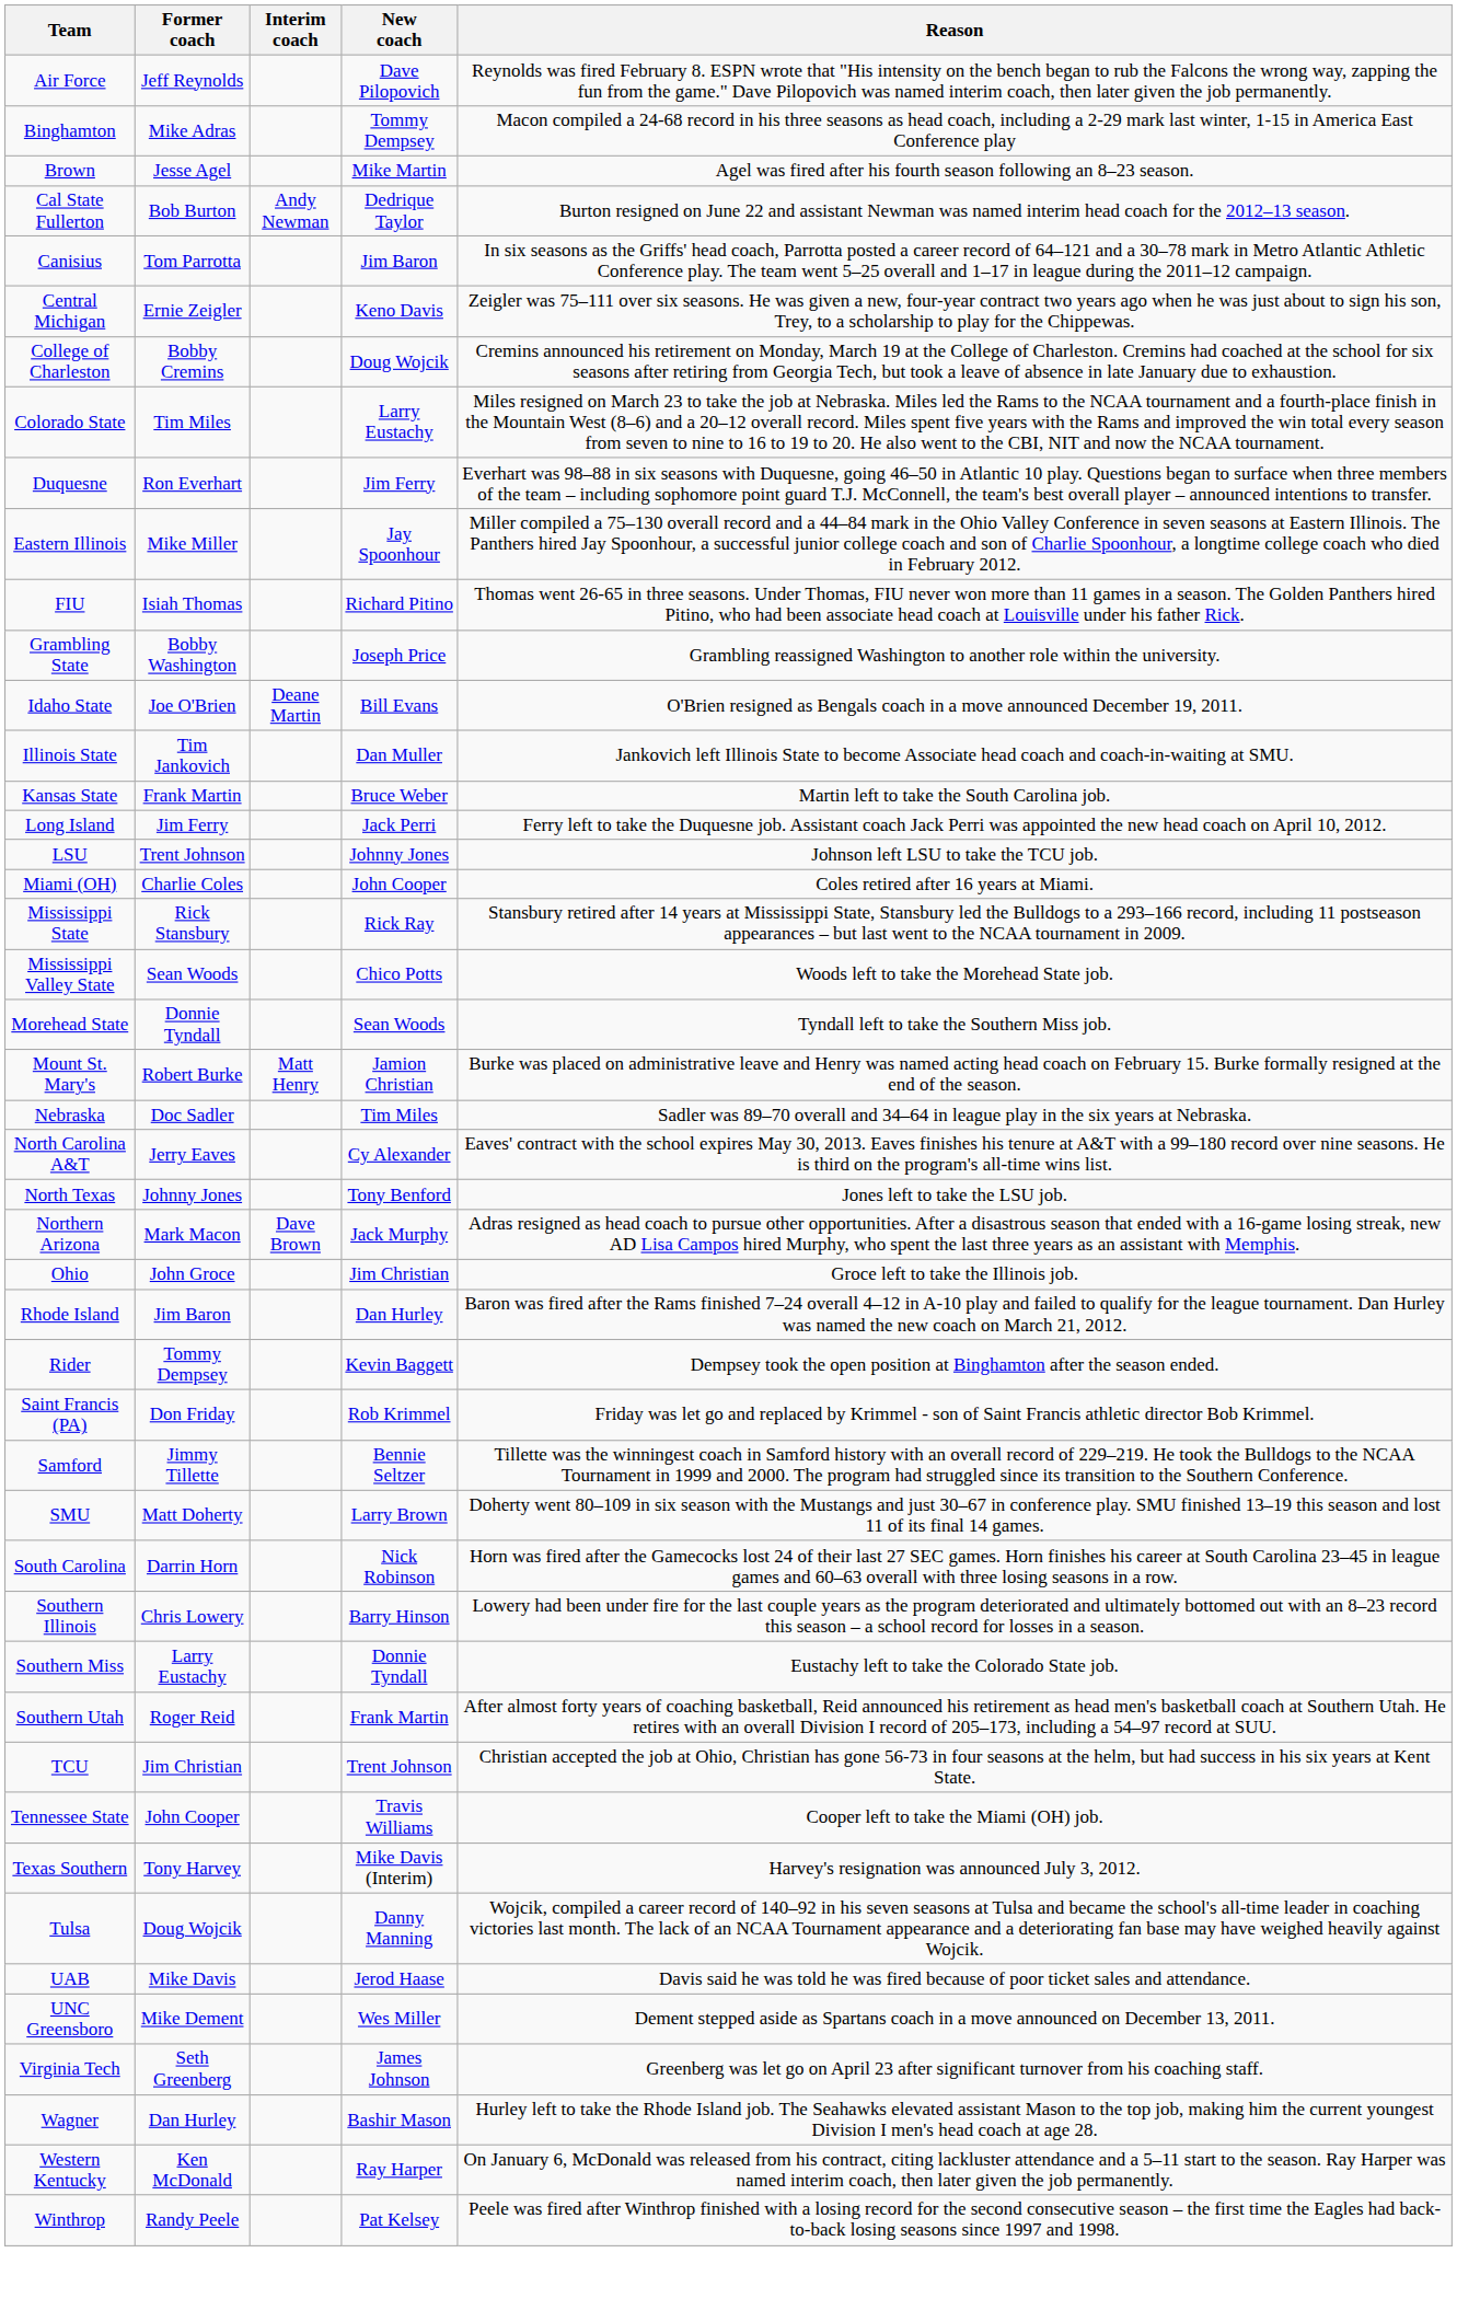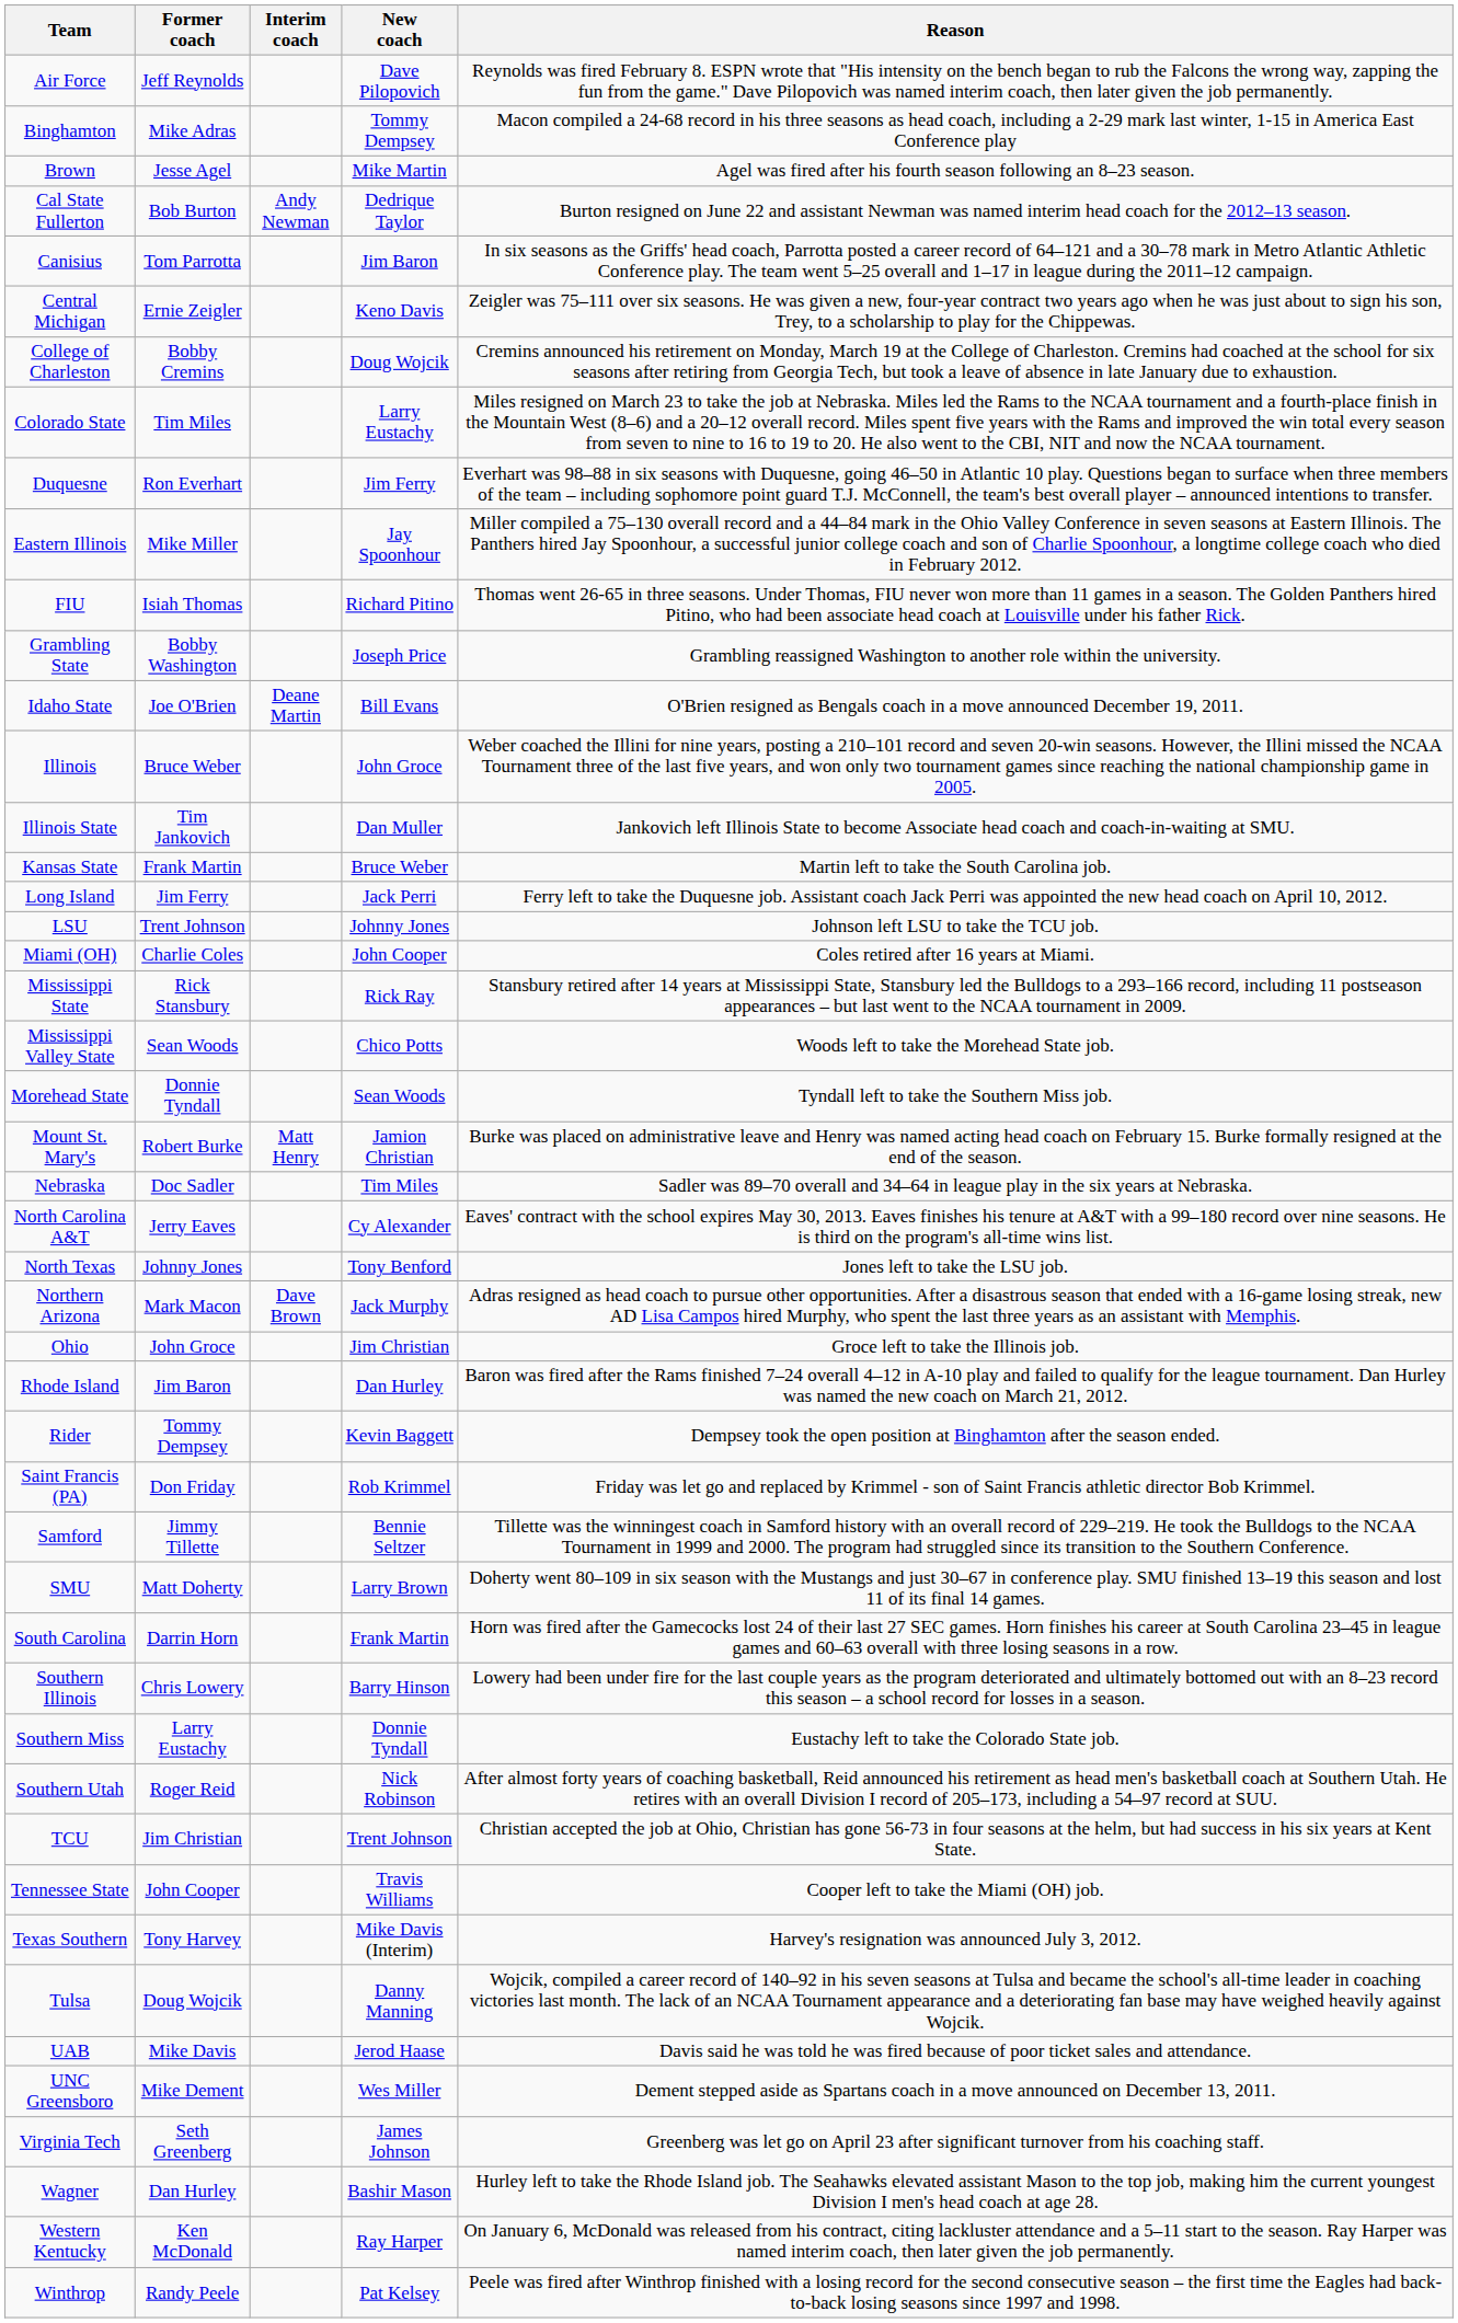 <table class="wikitable" style="text-align:center;">
 <tr>
 <th>Team</th>
 <th>Former<br>coach</th>
 <th>Interim<br>coach</th>
 <th>New<br>coach</th>
 <th>Reason</th>
 </tr>
 <tr>
 <td><a href='#'>Air Force</a></td>
 <td><a href='#'>Jeff Reynolds</a></td>
 <td></td>
 <td><a href='#'>Dave Pilopovich</a></td>
 <td>Reynolds was fired February 8. ESPN wrote that "His intensity on the bench began to rub the Falcons the wrong way, zapping the fun from the game." Dave Pilopovich was named interim coach, then later given the job permanently.</td>
 </tr>
 <tr>
 <td><a href='#'>Binghamton</a></td>
 <td><a href='#'>Mike Adras</a></td>
 <td></td>
 <td><a href='#'>Tommy Dempsey</a></td>
 <td>Macon compiled a 24-68 record in his three seasons as head coach, including a 2-29 mark last winter, 1-15 in America East Conference play</td>
 </tr>
 <tr>
 <td><a href='#'>Brown</a></td>
 <td><a href='#'>Jesse Agel</a></td>
 <td></td>
 <td><a href='#'>Mike Martin</a></td>
 <td>Agel was fired after his fourth season following an 8–23 season.</td>
 </tr>
 <tr>
 <td><a href='#'>Cal State Fullerton</a></td>
 <td><a href='#'>Bob Burton</a></td>
 <td><a href='#'>Andy Newman</a></td>
 <td><a href='#'>Dedrique Taylor</a></td>
 <td>Burton resigned on June 22 and assistant Newman was named interim head coach for the <a href='#'>2012–13 season</a>.</td>
 </tr>
 <tr>
 <td><a href='#'>Canisius</a></td>
 <td><a href='#'>Tom Parrotta</a></td>
 <td></td>
 <td><a href='#'>Jim Baron</a></td>
 <td>In six seasons as the Griffs' head coach, Parrotta posted a career record of 64–121 and a 30–78 mark in Metro Atlantic Athletic Conference play. The team went 5–25 overall and 1–17 in league during the 2011–12 campaign.</td>
 </tr>
 <tr>
 <td><a href='#'>Central Michigan</a></td>
 <td><a href='#'>Ernie Zeigler</a></td>
 <td></td>
 <td><a href='#'>Keno Davis</a></td>
 <td>Zeigler was 75–111 over six seasons. He was given a new, four-year contract two years ago when he was just about to sign his son, Trey, to a scholarship to play for the Chippewas.</td>
 </tr>
 <tr>
 <td><a href='#'>College of Charleston</a></td>
 <td><a href='#'>Bobby Cremins</a></td>
 <td></td>
 <td><a href='#'>Doug Wojcik</a></td>
 <td>Cremins announced his retirement on Monday, March 19 at the College of Charleston. Cremins had coached at the school for six seasons after retiring from Georgia Tech, but took a leave of absence in late January due to exhaustion.</td>
 </tr>
 <tr>
 <td><a href='#'>Colorado State</a></td>
 <td><a href='#'>Tim Miles</a></td>
 <td></td>
 <td><a href='#'>Larry Eustachy</a></td>
 <td>Miles resigned on March 23 to take the job at Nebraska. Miles led the Rams to the NCAA tournament and a fourth-place finish in the Mountain West (8–6) and a 20–12 overall record. Miles spent five years with the Rams and improved the win total every season from seven to nine to 16 to 19 to 20. He also went to the CBI, NIT and now the NCAA tournament.</td>
 </tr>
 <tr>
 <td><a href='#'>Duquesne</a></td>
 <td><a href='#'>Ron Everhart</a></td>
 <td></td>
 <td><a href='#'>Jim Ferry</a></td>
 <td>Everhart was 98–88 in six seasons with Duquesne, going 46–50 in Atlantic 10 play. Questions began to surface  when three members of the team – including sophomore point guard T.J. McConnell, the team's best overall player – announced intentions to transfer.</td>
 </tr>
 <tr>
 <td><a href='#'>Eastern Illinois</a></td>
 <td><a href='#'>Mike Miller</a></td>
 <td></td>
 <td><a href='#'>Jay Spoonhour</a></td>
 <td>Miller compiled a 75–130 overall record and a 44–84 mark in the Ohio Valley Conference in seven seasons at Eastern Illinois. The Panthers hired Jay Spoonhour, a successful junior college coach and son of <a href='#'>Charlie Spoonhour</a>, a longtime college coach who died in February 2012.</td>
 </tr>
 <tr>
 <td><a href='#'>FIU</a></td>
 <td><a href='#'>Isiah Thomas</a></td>
 <td></td>
 <td><a href='#'>Richard Pitino</a></td>
 <td>Thomas went 26-65 in three seasons. Under Thomas, FIU never won more than 11 games in a season. The Golden Panthers hired Pitino, who had been associate head coach at <a href='#'>Louisville</a> under his father <a href='#'>Rick</a>.</td>
 </tr>
 <tr>
 <td><a href='#'>Grambling State</a></td>
 <td><a href='#'>Bobby Washington</a></td>
 <td></td>
 <td><a href='#'>Joseph Price</a></td>
 <td>Grambling reassigned Washington to another role within the university.</td>
 </tr>
 <tr>
 <td><a href='#'>Idaho State</a></td>
 <td><a href='#'>Joe O'Brien</a></td>
 <td><a href='#'>Deane Martin</a></td>
 <td><a href='#'>Bill Evans</a></td>
 <td>O'Brien resigned as Bengals coach in a move announced December 19, 2011.</td>
+</tr>
+<tr>
+<td><a href='#'>Illinois</a></td>
+<td><a href='#'>Bruce Weber</a></td>
+<td></td>
+<td><a href='#'>John Groce</a></td>
+<td>Weber coached the Illini for nine years, posting a 210–101 record and seven 20-win seasons. However, the Illini missed the NCAA Tournament three of the last five years, and won only two tournament games since reaching the national championship game in <a href='#'>2005</a>.</td>
 </tr>
 <tr>
 <td><a href='#'>Illinois State</a></td>
 <td><a href='#'>Tim Jankovich</a></td>
 <td></td>
 <td><a href='#'>Dan Muller</a></td>
 <td>Jankovich left Illinois State to become Associate head coach and coach-in-waiting at SMU.</td>
 </tr>
 <tr>
 <td><a href='#'>Kansas State</a></td>
 <td><a href='#'>Frank Martin</a></td>
 <td></td>
 <td><a href='#'>Bruce Weber</a></td>
 <td>Martin left to take the South Carolina job.</td>
 </tr>
 <tr>
 <td><a href='#'>Long Island</a></td>
 <td><a href='#'>Jim Ferry</a></td>
 <td></td>
 <td><a href='#'>Jack Perri</a></td>
 <td>Ferry left to take the Duquesne job. Assistant coach Jack Perri was appointed the new head coach on April 10, 2012.</td>
 </tr>
 <tr>
 <td><a href='#'>LSU</a></td>
 <td><a href='#'>Trent Johnson</a></td>
 <td></td>
 <td><a href='#'>Johnny Jones</a></td>
 <td>Johnson left LSU to take the TCU job.</td>
 </tr>
 <tr>
 <td><a href='#'>Miami (OH)</a></td>
 <td><a href='#'>Charlie Coles</a></td>
 <td></td>
 <td><a href='#'>John Cooper</a></td>
 <td>Coles retired after 16 years at Miami.</td>
 </tr>
 <tr>
 <td><a href='#'>Mississippi State</a></td>
 <td><a href='#'>Rick Stansbury</a></td>
 <td></td>
 <td><a href='#'>Rick Ray</a></td>
 <td>Stansbury retired after 14 years at Mississippi State, Stansbury led the Bulldogs to a 293–166 record, including 11 postseason appearances – but last went to the NCAA tournament in 2009.</td>
 </tr>
 <tr>
 <td><a href='#'>Mississippi Valley State</a></td>
 <td><a href='#'>Sean Woods</a></td>
 <td></td>
 <td><a href='#'>Chico Potts</a></td>
 <td>Woods left to take the Morehead State job.</td>
 </tr>
 <tr>
 <td><a href='#'>Morehead State</a></td>
 <td><a href='#'>Donnie Tyndall</a></td>
 <td></td>
 <td><a href='#'>Sean Woods</a></td>
 <td>Tyndall left to take the Southern Miss job.</td>
 </tr>
 <tr>
 <td><a href='#'>Mount St. Mary's</a></td>
 <td><a href='#'>Robert Burke</a></td>
 <td><a href='#'>Matt Henry</a></td>
 <td><a href='#'>Jamion Christian</a></td>
 <td>Burke was placed on administrative leave and Henry was named acting head coach on February 15. Burke formally resigned at the end of the season.</td>
 </tr>
 <tr>
 <td><a href='#'>Nebraska</a></td>
 <td><a href='#'>Doc Sadler</a></td>
 <td></td>
 <td><a href='#'>Tim Miles</a></td>
 <td>Sadler was 89–70 overall and 34–64 in league play in the six years at Nebraska.</td>
 </tr>
 <tr>
 <td><a href='#'>North Carolina A&T</a></td>
 <td><a href='#'>Jerry Eaves</a></td>
 <td></td>
 <td><a href='#'>Cy Alexander</a></td>
 <td>Eaves' contract with the school expires May 30, 2013. Eaves finishes his tenure at A&T with a 99–180 record over nine seasons. He is third on the program's all-time wins list.</td>
 </tr>
 <tr>
 <td><a href='#'>North Texas</a></td>
 <td><a href='#'>Johnny Jones</a></td>
 <td></td>
 <td><a href='#'>Tony Benford</a></td>
 <td>Jones left to take the LSU job.</td>
 </tr>
 <tr>
 <td><a href='#'>Northern Arizona</a></td>
 <td><a href='#'>Mark Macon</a></td>
 <td><a href='#'>Dave Brown</a></td>
 <td><a href='#'>Jack Murphy</a></td>
 <td>Adras resigned as head coach to pursue other opportunities. After a disastrous season that ended with a 16-game losing streak, new AD <a href='#'>Lisa Campos</a> hired Murphy, who spent the last three years as an assistant with <a href='#'>Memphis</a>.</td>
 </tr>
 <tr>
 <td><a href='#'>Ohio</a></td>
 <td><a href='#'>John Groce</a></td>
 <td></td>
 <td><a href='#'>Jim Christian</a></td>
 <td>Groce left to take the Illinois job.</td>
 </tr>
 <tr>
 <td><a href='#'>Rhode Island</a></td>
 <td><a href='#'>Jim Baron</a></td>
 <td></td>
 <td><a href='#'>Dan Hurley</a></td>
 <td>Baron was fired after the Rams finished 7–24 overall 4–12 in A-10 play and failed to qualify for the league tournament. Dan Hurley was named the new coach on March 21, 2012.</td>
 </tr>
 <tr>
 <td><a href='#'>Rider</a></td>
 <td><a href='#'>Tommy Dempsey</a></td>
 <td></td>
 <td><a href='#'>Kevin Baggett</a></td>
 <td>Dempsey took the open position at <a href='#'>Binghamton</a> after the season ended.</td>
 </tr>
 <tr>
 <td><a href='#'>Saint Francis (PA)</a></td>
 <td><a href='#'>Don Friday</a></td>
 <td></td>
 <td><a href='#'>Rob Krimmel</a></td>
 <td>Friday was let go and replaced by Krimmel - son of Saint Francis athletic director Bob Krimmel.</td>
 </tr>
 <tr>
 <td><a href='#'>Samford</a></td>
 <td><a href='#'>Jimmy Tillette</a></td>
 <td></td>
 <td><a href='#'>Bennie Seltzer</a></td>
 <td>Tillette was the winningest coach in Samford history with an overall record of 229–219. He took the Bulldogs to the NCAA Tournament in 1999 and 2000. The program had struggled since its transition to the Southern Conference.</td>
 </tr>
 <tr>
 <td><a href='#'>SMU</a></td>
 <td><a href='#'>Matt Doherty</a></td>
 <td></td>
 <td><a href='#'>Larry Brown</a></td>
 <td>Doherty went 80–109 in six season with the Mustangs and just 30–67 in conference play. SMU finished 13–19 this season and lost 11 of its final 14 games.</td>
 </tr>
 <tr>
 <td><a href='#'>South Carolina</a></td>
 <td><a href='#'>Darrin Horn</a></td>
 <td></td>
-<td><a href='#'>Nick Robinson</a></td>
+<td><a href='#'>Frank Martin</a></td>
 <td>Horn was fired after the Gamecocks lost 24 of their last 27 SEC games. Horn finishes his career at South Carolina 23–45 in league games and 60–63 overall with three losing seasons in a row.</td>
 </tr>
 <tr>
 <td><a href='#'>Southern Illinois</a></td>
 <td><a href='#'>Chris Lowery</a></td>
 <td></td>
 <td><a href='#'>Barry Hinson</a></td>
 <td>Lowery had been under fire for the last couple years as the program deteriorated and ultimately bottomed out with an 8–23 record this season – a school record for losses in a season.</td>
 </tr>
 <tr>
 <td><a href='#'>Southern Miss</a></td>
 <td><a href='#'>Larry Eustachy</a></td>
 <td></td>
 <td><a href='#'>Donnie Tyndall</a></td>
 <td>Eustachy left to take the Colorado State job.</td>
 </tr>
 <tr>
 <td><a href='#'>Southern Utah</a></td>
 <td><a href='#'>Roger Reid</a></td>
 <td></td>
-<td><a href='#'>Frank Martin</a></td>
+<td><a href='#'>Nick Robinson</a></td>
 <td>After almost forty years of coaching basketball, Reid announced his retirement as head men's basketball coach at Southern Utah. He retires with an overall Division I record of 205–173, including a 54–97 record at SUU.</td>
 </tr>
 <tr>
 <td><a href='#'>TCU</a></td>
 <td><a href='#'>Jim Christian</a></td>
 <td></td>
 <td><a href='#'>Trent Johnson</a></td>
 <td>Christian accepted the job at Ohio, Christian has gone 56-73 in four seasons at the helm, but had success in his six years at Kent State.</td>
 </tr>
 <tr>
 <td><a href='#'>Tennessee State</a></td>
 <td><a href='#'>John Cooper</a></td>
 <td></td>
 <td><a href='#'>Travis Williams</a></td>
 <td>Cooper left to take the Miami (OH) job.</td>
 </tr>
 <tr>
 <td><a href='#'>Texas Southern</a></td>
 <td><a href='#'>Tony Harvey</a></td>
 <td></td>
 <td><a href='#'>Mike Davis</a> (Interim)</td>
 <td>Harvey's resignation was announced July 3, 2012.</td>
 </tr>
 <tr>
 <td><a href='#'>Tulsa</a></td>
 <td><a href='#'>Doug Wojcik</a></td>
 <td></td>
 <td><a href='#'>Danny Manning</a></td>
 <td>Wojcik, compiled a career record of 140–92 in his seven seasons at Tulsa and became the school's all-time leader in coaching victories last month. The lack of an NCAA Tournament appearance and a deteriorating fan base may have weighed heavily against Wojcik.</td>
 </tr>
 <tr>
 <td><a href='#'>UAB</a></td>
 <td><a href='#'>Mike Davis</a></td>
 <td></td>
 <td><a href='#'>Jerod Haase</a></td>
 <td>Davis said he was told he was fired because of poor ticket sales and attendance.</td>
 </tr>
 <tr>
 <td><a href='#'>UNC Greensboro</a></td>
 <td><a href='#'>Mike Dement</a></td>
 <td></td>
 <td><a href='#'>Wes Miller</a></td>
 <td>Dement stepped aside as Spartans coach in a move announced on December 13, 2011.</td>
 </tr>
 <tr>
 <td><a href='#'>Virginia Tech</a></td>
 <td><a href='#'>Seth Greenberg</a></td>
 <td></td>
 <td><a href='#'>James Johnson</a></td>
 <td>Greenberg was let go on April 23 after significant turnover from his coaching staff.</td>
 </tr>
 <tr>
 <td><a href='#'>Wagner</a></td>
 <td><a href='#'>Dan Hurley</a></td>
 <td></td>
 <td><a href='#'>Bashir Mason</a></td>
 <td>Hurley left to take the Rhode Island job. The Seahawks elevated assistant Mason to the top job, making him the current youngest Division I men's head coach at age 28.</td>
 </tr>
 <tr>
 <td><a href='#'>Western Kentucky</a></td>
 <td><a href='#'>Ken McDonald</a></td>
 <td></td>
 <td><a href='#'>Ray Harper</a></td>
 <td>On January 6, McDonald was released from his contract, citing lackluster attendance and a 5–11 start to the season. Ray Harper was named interim coach, then later given the job permanently.</td>
 </tr>
 <tr>
 <td><a href='#'>Winthrop</a></td>
 <td><a href='#'>Randy Peele</a></td>
 <td></td>
 <td><a href='#'>Pat Kelsey</a></td>
 <td>Peele was fired after Winthrop finished with a losing record for the second consecutive season – the first time the Eagles had back-to-back losing seasons since 1997 and 1998.</td>
 </tr>
 </table>
